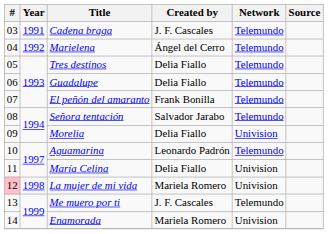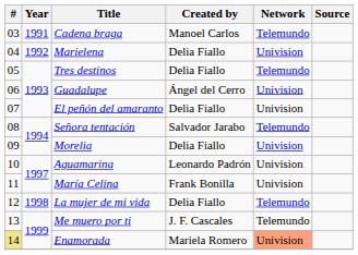 <table class="wikitable sortable">
 <tr>
 <th>#</th>
 <th>Year</th>
 <th>Title</th>
 <th>Created by</th>
 <th>Network</th>
 <th>Source</th>
 </tr>
 <tr>
 <td>03</td>
 <td rowspan=1><a href='#'>1991</a></td>
 <td><em><a href='#'>Cadena braga</a></em></td>
-<td>J. F. Cascales</td>
+<td>Manoel Carlos</td>
 <td><a href='#'>Telemundo</a></td>
 <td></td>
 </tr>
 <tr>
 <td>04</td>
 <td rowspan=1><a href='#'>1992</a></td>
 <td><em><a href='#'>Marielena</a></em></td>
-<td>Ángel del Cerro</td>
-<td><a href='#'>Telemundo</a></td>
+<td>Delia Fiallo</td>
+<td><a href='#'>Univision</a></td>
 <td></td>
 </tr>
 <tr>
 <td>05</td>
 <td rowspan=3><a href='#'>1993</a></td>
 <td><em><a href='#'>Tres destinos</a></em></td>
 <td>Delia Fiallo</td>
 <td><a href='#'>Telemundo</a></td>
 <td></td>
 </tr>
 <tr>
 <td>06</td>
 <td><em><a href='#'>Guadalupe</a></em></td>
-<td>Delia Fiallo</td>
-<td><a href='#'>Telemundo</a></td>
+<td>Ángel del Cerro</td>
+<td><a href='#'>Univision</a></td>
 <td></td>
 </tr>
 <tr>
 <td>07</td>
 <td><em><a href='#'>El peñón del amaranto</a></em></td>
-<td>Frank Bonilla</td>
-<td><a href='#'>Telemundo</a></td>
+<td>Delia Fiallo</td>
+<td>Univision</td>
 <td></td>
 </tr>
 <tr>
 <td>08</td>
 <td rowspan=2><a href='#'>1994</a></td>
 <td><em><a href='#'>Señora tentación</a></em></td>
 <td>Salvador Jarabo</td>
 <td><a href='#'>Telemundo</a></td>
 <td></td>
 </tr>
 <tr>
 <td>09</td>
 <td><em><a href='#'>Morelia</a></em></td>
 <td>Delia Fiallo</td>
 <td><a href='#'>Univision</a></td>
 <td></td>
 </tr>
 <tr>
 <td>10</td>
 <td rowspan=2><a href='#'>1997</a></td>
 <td><em><a href='#'>Aguamarina</a></em></td>
 <td>Leonardo Padrón</td>
-<td><a href='#'>Telemundo</a></td>
+<td>Univision</td>
 <td></td>
 </tr>
 <tr>
 <td>11</td>
 <td><em><a href='#'>María Celina</a></em></td>
-<td>Delia Fiallo</td>
+<td>Frank Bonilla</td>
 <td>Univision</td>
 <td></td>
 </tr>
 <tr>
-<td style="background: pink;">12</td>
+<td>12</td>
 <td rowspan=1><a href='#'>1998</a></td>
 <td><em><a href='#'>La mujer de mi vida</a></em></td>
-<td>Mariela Romero</td>
-<td>Univision</td>
+<td>Delia Fiallo</td>
+<td><a href='#'>Telemundo</a></td>
 <td></td>
 </tr>
 <tr>
 <td>13</td>
 <td rowspan=2><a href='#'>1999</a></td>
 <td><em><a href='#'>Me muero por ti</a></em></td>
 <td>J. F. Cascales</td>
 <td>Telemundo</td>
 <td></td>
 </tr>
 <tr>
-<td>14</td>
+<td style="background: khaki;">14</td>
 <td><em><a href='#'>Enamorada</a></em></td>
 <td>Mariela Romero</td>
-<td>Univision</td>
+<td style="background: lightsalmon;">Univision</td>
 <td></td>
 </tr>
 <tr>
 </tr>
 </table>
